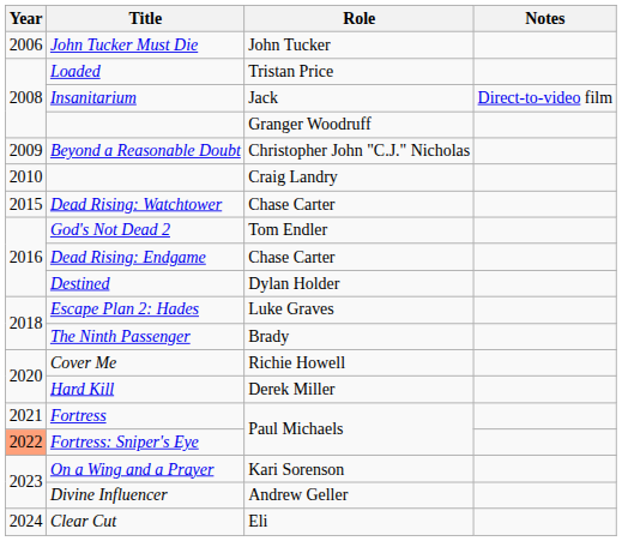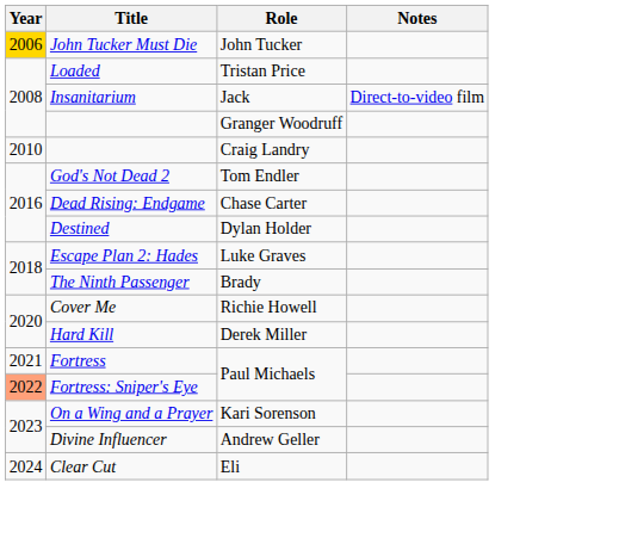 <table class="wikitable sortable">
 <tr>
 <th>Year</th>
 <th>Title</th>
 <th>Role</th>
 <th class="unsortable">Notes</th>
 </tr>
 <tr>
-<td>2006</td>
+<td style="background: gold;">2006</td>
 <td><em><a href='#'>John Tucker Must Die</a></em></td>
 <td>John Tucker</td>
 <td></td>
 </tr>
 <tr>
 <td rowspan=3>2008</td>
 <td><em><a href='#'>Loaded</a></em></td>
 <td>Tristan Price</td>
 <td></td>
 </tr>
 <tr>
 <td><em><a href='#'>Insanitarium</a></em></td>
 <td>Jack</td>
 <td><a href='#'>Direct-to-video</a> film</td>
 </tr>
 <tr>
 <td><em></em></td>
 <td>Granger Woodruff</td>
 <td></td>
 </tr>
 <tr>
-<td>2009</td>
-<td><em><a href='#'>Beyond a Reasonable Doubt</a></em></td>
-<td>Christopher John "C.J." Nicholas</td>
-<td></td>
-</tr>
-<tr>
 <td>2010</td>
 <td><em></em></td>
 <td>Craig Landry</td>
-<td></td>
-</tr>
-<tr>
-<td>2015</td>
-<td><em><a href='#'>Dead Rising: Watchtower</a></em></td>
-<td>Chase Carter</td>
 <td></td>
 </tr>
 <tr>
 <td rowspan=3>2016</td>
 <td><em><a href='#'>God's Not Dead 2</a></em></td>
 <td>Tom Endler</td>
 <td></td>
 </tr>
 <tr>
 <td><em><a href='#'>Dead Rising: Endgame</a></em></td>
 <td>Chase Carter</td>
 <td></td>
 </tr>
 <tr>
 <td><em><a href='#'>Destined</a></em></td>
 <td>Dylan Holder</td>
 <td></td>
 </tr>
 <tr>
 <td rowspan=2>2018</td>
 <td><em><a href='#'>Escape Plan 2: Hades</a></em></td>
 <td>Luke Graves</td>
 <td></td>
 </tr>
 <tr>
 <td><em><a href='#'>The Ninth Passenger</a></em></td>
 <td>Brady</td>
 <td></td>
 </tr>
 <tr>
 <td rowspan=2>2020</td>
 <td><em>Cover Me</em></td>
 <td>Richie Howell</td>
 <td></td>
 </tr>
 <tr>
 <td><em><a href='#'>Hard Kill</a></em></td>
 <td>Derek Miller</td>
 <td></td>
 </tr>
 <tr>
 <td>2021</td>
 <td><em><a href='#'>Fortress</a></em></td>
 <td rowspan=2>Paul Michaels</td>
 <td></td>
 </tr>
 <tr>
 <td style="background: lightsalmon;">2022</td>
 <td><em><a href='#'>Fortress: Sniper's Eye</a></em></td>
 <td></td>
 </tr>
 <tr>
 <td rowspan=2>2023</td>
 <td><em><a href='#'>On a Wing and a Prayer</a></em></td>
 <td>Kari Sorenson</td>
 <td></td>
 </tr>
 <tr>
 <td><em>Divine Influencer</em></td>
 <td>Andrew Geller</td>
 <td></td>
 </tr>
 <tr>
 <td>2024</td>
 <td><em>Clear Cut</em></td>
 <td>Eli</td>
 <td></td>
 </tr>
 </table>
